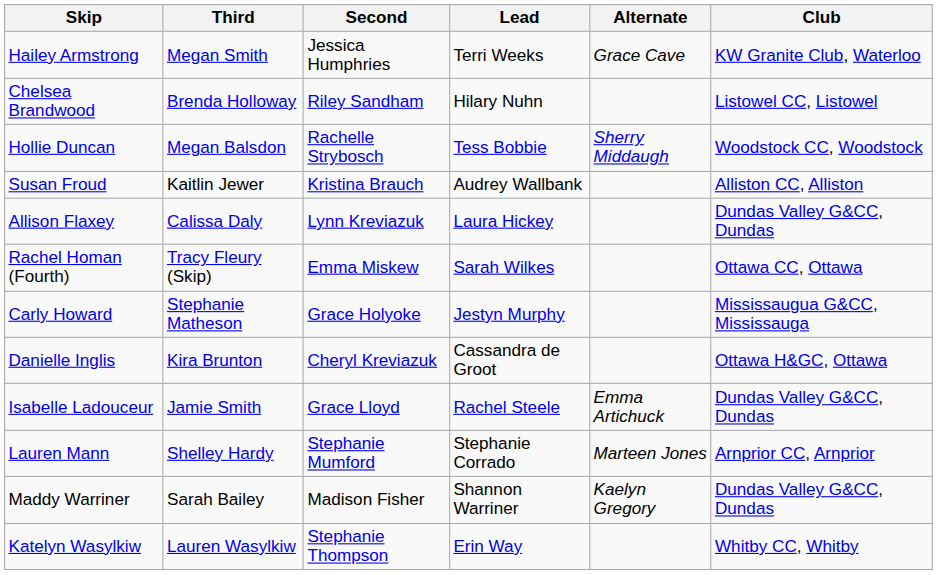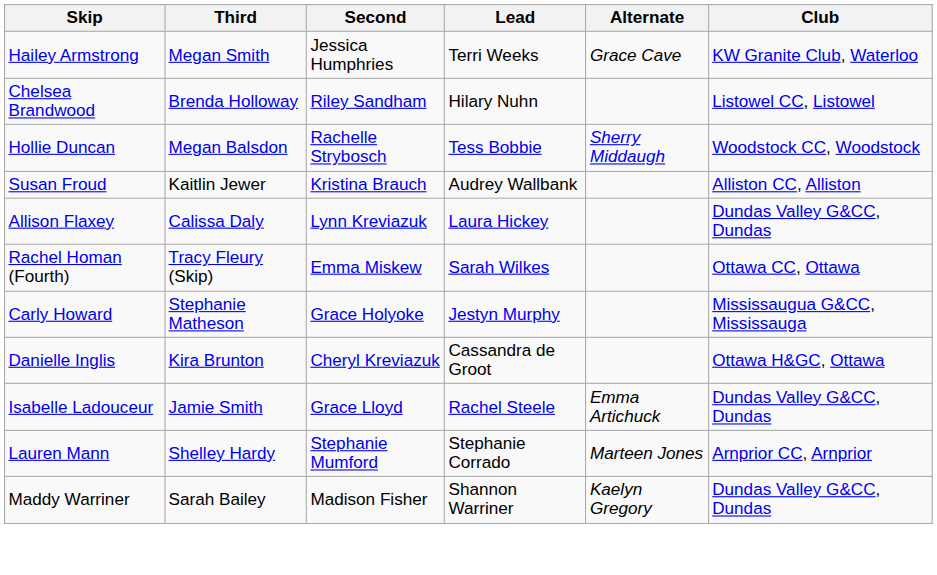 <table class="wikitable">
 <tr>
 <th scope="col">Skip</th>
 <th scope="col">Third</th>
 <th scope="col">Second</th>
 <th scope="col">Lead</th>
 <th scope="col">Alternate</th>
 <th scope="col">Club</th>
 </tr>
 <tr>
 <td><a href='#'>Hailey Armstrong</a></td>
 <td><a href='#'>Megan Smith</a></td>
 <td>Jessica Humphries</td>
 <td>Terri Weeks</td>
 <td><em>Grace Cave</em></td>
 <td><a href='#'>KW Granite Club</a>, <a href='#'>Waterloo</a></td>
 </tr>
 <tr>
 <td><a href='#'>Chelsea Brandwood</a></td>
 <td><a href='#'>Brenda Holloway</a></td>
 <td><a href='#'>Riley Sandham</a></td>
 <td>Hilary Nuhn</td>
 <td></td>
 <td><a href='#'>Listowel CC</a>, <a href='#'>Listowel</a></td>
 </tr>
 <tr>
 <td><a href='#'>Hollie Duncan</a></td>
 <td><a href='#'>Megan Balsdon</a></td>
 <td><a href='#'>Rachelle Strybosch</a></td>
 <td><a href='#'>Tess Bobbie</a></td>
 <td><em><a href='#'>Sherry Middaugh</a></em></td>
 <td><a href='#'>Woodstock CC</a>, <a href='#'>Woodstock</a></td>
 </tr>
 <tr>
 <td><a href='#'>Susan Froud</a></td>
 <td>Kaitlin Jewer</td>
 <td><a href='#'>Kristina Brauch</a></td>
 <td>Audrey Wallbank</td>
 <td></td>
 <td><a href='#'>Alliston CC</a>, <a href='#'>Alliston</a></td>
 </tr>
 <tr>
 <td><a href='#'>Allison Flaxey</a></td>
 <td><a href='#'>Calissa Daly</a></td>
 <td><a href='#'>Lynn Kreviazuk</a></td>
 <td><a href='#'>Laura Hickey</a></td>
 <td></td>
 <td><a href='#'>Dundas Valley G&CC</a>, <a href='#'>Dundas</a></td>
 </tr>
 <tr>
 <td><a href='#'>Rachel Homan</a> (Fourth)</td>
 <td><a href='#'>Tracy Fleury</a> (Skip)</td>
 <td><a href='#'>Emma Miskew</a></td>
 <td><a href='#'>Sarah Wilkes</a></td>
 <td></td>
 <td><a href='#'>Ottawa CC</a>, <a href='#'>Ottawa</a></td>
 </tr>
 <tr>
 <td><a href='#'>Carly Howard</a></td>
 <td><a href='#'>Stephanie Matheson</a></td>
 <td><a href='#'>Grace Holyoke</a></td>
 <td><a href='#'>Jestyn Murphy</a></td>
 <td></td>
 <td><a href='#'>Mississaugua G&CC</a>, <a href='#'>Mississauga</a></td>
 </tr>
 <tr>
 <td><a href='#'>Danielle Inglis</a></td>
 <td><a href='#'>Kira Brunton</a></td>
 <td><a href='#'>Cheryl Kreviazuk</a></td>
 <td>Cassandra de Groot</td>
 <td></td>
 <td><a href='#'>Ottawa H&GC</a>, <a href='#'>Ottawa</a></td>
 </tr>
 <tr>
 <td><a href='#'>Isabelle Ladouceur</a></td>
 <td><a href='#'>Jamie Smith</a></td>
 <td><a href='#'>Grace Lloyd</a></td>
 <td><a href='#'>Rachel Steele</a></td>
 <td><em>Emma Artichuck</em></td>
 <td><a href='#'>Dundas Valley G&CC</a>, <a href='#'>Dundas</a></td>
 </tr>
 <tr>
 <td><a href='#'>Lauren Mann</a></td>
 <td><a href='#'>Shelley Hardy</a></td>
 <td><a href='#'>Stephanie Mumford</a></td>
 <td>Stephanie Corrado</td>
 <td><em>Marteen Jones</em></td>
 <td><a href='#'>Arnprior CC</a>, <a href='#'>Arnprior</a></td>
 </tr>
 <tr>
 <td>Maddy Warriner</td>
 <td>Sarah Bailey</td>
 <td>Madison Fisher</td>
 <td>Shannon Warriner</td>
 <td><em>Kaelyn Gregory</em></td>
 <td><a href='#'>Dundas Valley G&CC</a>, <a href='#'>Dundas</a></td>
 </tr>
-<tr>
-<td><a href='#'>Katelyn Wasylkiw</a></td>
-<td><a href='#'>Lauren Wasylkiw</a></td>
-<td><a href='#'>Stephanie Thompson</a></td>
-<td><a href='#'>Erin Way</a></td>
-<td></td>
-<td><a href='#'>Whitby CC</a>, <a href='#'>Whitby</a></td>
-</tr>
 </table>
